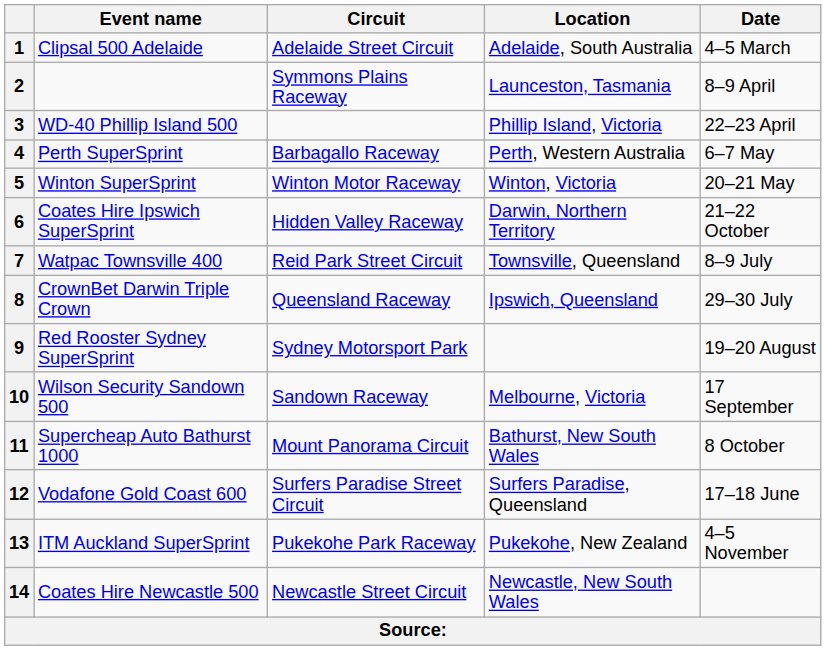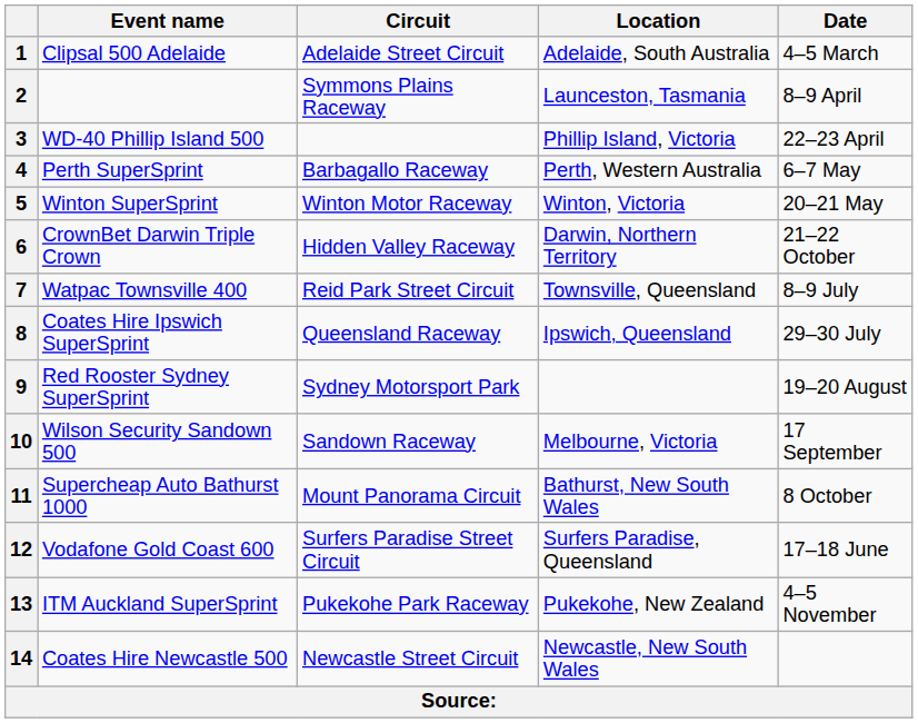 <table class="wikitable" style="font-size: 85%">
 <tr>
 <th></th>
 <th>Event name</th>
 <th>Circuit</th>
 <th>Location</th>
 <th>Date</th>
 </tr>
 <tr>
 <th>1</th>
 <td> <a href='#'>Clipsal 500 Adelaide</a></td>
 <td><a href='#'>Adelaide Street Circuit</a></td>
 <td><a href='#'>Adelaide</a>, South Australia</td>
 <td>4–5 March</td>
 </tr>
 <tr>
 <th>2</th>
 <td></td>
 <td><a href='#'>Symmons Plains Raceway</a></td>
 <td><a href='#'>Launceston, Tasmania</a></td>
 <td>8–9 April</td>
 </tr>
 <tr>
 <th>3</th>
 <td> <a href='#'>WD-40 Phillip Island 500</a></td>
 <td></td>
 <td><a href='#'>Phillip Island</a>, <a href='#'>Victoria</a></td>
 <td>22–23 April</td>
 </tr>
 <tr>
 <th>4</th>
 <td> <a href='#'>Perth SuperSprint</a></td>
 <td><a href='#'>Barbagallo Raceway</a></td>
 <td><a href='#'>Perth</a>, Western Australia</td>
 <td>6–7 May</td>
 </tr>
 <tr>
 <th>5</th>
 <td> <a href='#'>Winton SuperSprint</a></td>
 <td><a href='#'>Winton Motor Raceway</a></td>
 <td><a href='#'>Winton</a>, <a href='#'>Victoria</a></td>
 <td>20–21 May</td>
 </tr>
 <tr>
 <th>6</th>
-<td> <a href='#'>Coates Hire Ipswich SuperSprint</a></td>
+<td> <a href='#'>CrownBet Darwin Triple Crown</a></td>
 <td><a href='#'>Hidden Valley Raceway</a></td>
 <td><a href='#'>Darwin, Northern Territory</a></td>
 <td>21–22 October</td>
 </tr>
 <tr>
 <th>7</th>
 <td> <a href='#'>Watpac Townsville 400</a></td>
 <td><a href='#'>Reid Park Street Circuit</a></td>
 <td><a href='#'>Townsville</a>, Queensland</td>
 <td>8–9 July</td>
 </tr>
 <tr>
 <th>8</th>
-<td> <a href='#'>CrownBet Darwin Triple Crown</a></td>
+<td> <a href='#'>Coates Hire Ipswich SuperSprint</a></td>
 <td><a href='#'>Queensland Raceway</a></td>
 <td><a href='#'>Ipswich, Queensland</a></td>
 <td>29–30 July</td>
 </tr>
 <tr>
 <th>9</th>
 <td> <a href='#'>Red Rooster Sydney SuperSprint</a></td>
 <td><a href='#'>Sydney Motorsport Park</a></td>
 <td></td>
 <td>19–20 August</td>
 </tr>
 <tr>
 <th>10</th>
 <td> <a href='#'>Wilson Security Sandown 500</a></td>
 <td><a href='#'>Sandown Raceway</a></td>
 <td><a href='#'>Melbourne</a>, <a href='#'>Victoria</a></td>
 <td>17 September</td>
 </tr>
 <tr>
 <th>11</th>
 <td> <a href='#'>Supercheap Auto Bathurst 1000</a></td>
 <td><a href='#'>Mount Panorama Circuit</a></td>
 <td><a href='#'>Bathurst, New South Wales</a></td>
 <td>8 October</td>
 </tr>
 <tr>
 <th>12</th>
 <td> <a href='#'>Vodafone Gold Coast 600</a></td>
 <td><a href='#'>Surfers Paradise Street Circuit</a></td>
 <td><a href='#'>Surfers Paradise</a>, Queensland</td>
 <td>17–18 June</td>
 </tr>
 <tr>
 <th>13</th>
 <td> <a href='#'>ITM Auckland SuperSprint</a></td>
 <td><a href='#'>Pukekohe Park Raceway</a></td>
 <td><a href='#'>Pukekohe</a>, New Zealand</td>
 <td>4–5 November</td>
 </tr>
 <tr>
 <th>14</th>
 <td> <a href='#'>Coates Hire Newcastle 500</a></td>
 <td><a href='#'>Newcastle Street Circuit</a></td>
 <td><a href='#'>Newcastle, New South Wales</a></td>
 <td></td>
 </tr>
 <tr>
 <th colspan="6">Source:</th>
 </tr>
 </table>
